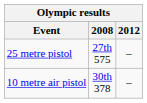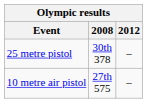 <table class="wikitable" style="text-align: center">
 <tr>
 <th colspan=6>Olympic results</th>
 </tr>
 <tr>
 <th>Event</th>
 <th>2008</th>
 <th>2012</th>
 </tr>
 <tr>
 <td align=left><a href='#'>25 metre pistol</a></td>
-<td><a href='#'>27th</a><br>575</td>
+<td><a href='#'>30th</a><br>378</td>
 <td>–</td>
 </tr>
 <tr>
 <td align=left><a href='#'>10 metre air pistol</a></td>
-<td><a href='#'>30th</a><br>378</td>
+<td><a href='#'>27th</a><br>575</td>
 <td>–</td>
 </tr>
 </table>
